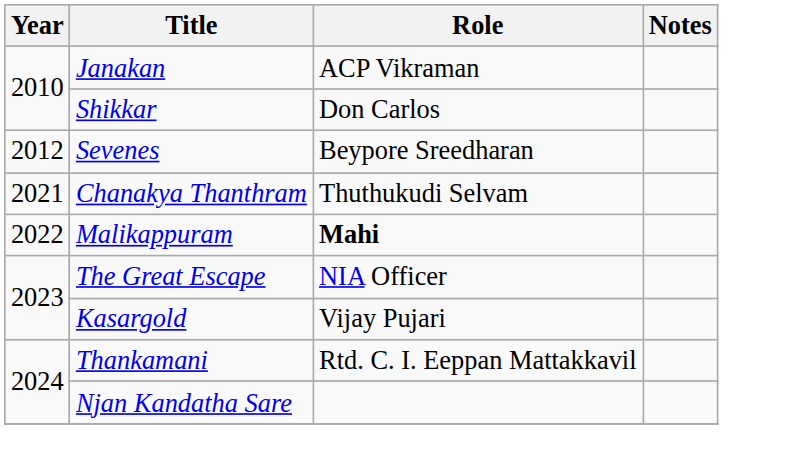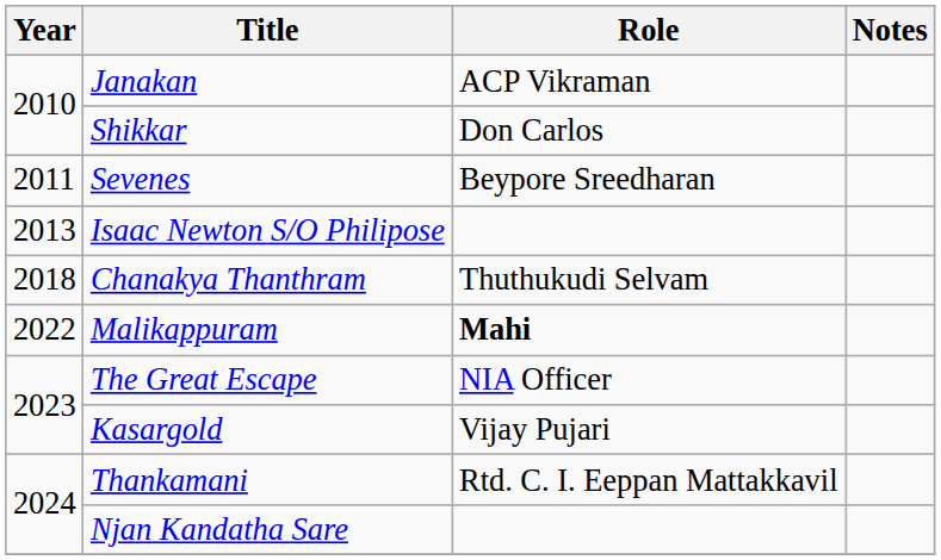 <table class="wikitable sortable">
 <tr>
 <th>Year</th>
 <th>Title</th>
 <th>Role</th>
 <th class="unsortable">Notes</th>
 </tr>
 <tr>
 <td rowspan=2>2010</td>
 <td><em><a href='#'>Janakan</a></em></td>
 <td>ACP Vikraman</td>
 <td></td>
 </tr>
 <tr>
 <td><em><a href='#'>Shikkar</a></em></td>
 <td>Don Carlos</td>
 <td></td>
 </tr>
 <tr>
-<td>2012</td>
+<td>2011</td>
 <td><em><a href='#'>Sevenes</a></em></td>
 <td>Beypore Sreedharan</td>
 <td></td>
 </tr>
 <tr>
-<td>2021</td>
+<td>2013</td>
+<td><em><a href='#'>Isaac Newton S/O Philipose</a></em></td>
+<td></td>
+<td></td>
+</tr>
+<tr>
+<td>2018</td>
 <td><em><a href='#'>Chanakya Thanthram</a></em></td>
 <td>Thuthukudi Selvam</td>
 <td></td>
 </tr>
 <tr>
 <td>2022</td>
 <td><em><a href='#'>Malikappuram</a></em></td>
 <td><strong>Mahi</strong></td>
 <td></td>
 </tr>
 <tr>
 <td rowspan="2">2023</td>
 <td><em><a href='#'>The Great Escape</a></em></td>
 <td><a href='#'>NIA</a> Officer</td>
 <td></td>
 </tr>
 <tr>
 <td><em><a href='#'>Kasargold</a></em></td>
 <td>Vijay Pujari</td>
 <td></td>
 </tr>
 <tr>
 <td rowspan=2>2024</td>
 <td><em><a href='#'>Thankamani</a></em></td>
 <td>Rtd. C. I. Eeppan Mattakkavil</td>
 <td></td>
 </tr>
 <tr>
 <td><em><a href='#'>Njan Kandatha Sare</a></em></td>
 <td></td>
 <td></td>
 </tr>
 <tr>
 </tr>
 </table>
